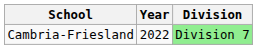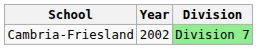 <table class="wikitable">
 <tr>
 <th>School</th>
 <th>Year</th>
 <th>Division</th>
 </tr>
 <tr>
 <td>Cambria-Friesland</td>
-<td>2022</td>
+<td>2002</td>
 <td style="background: lightgreen;">Division 7</td>
 </tr>
 </table>
